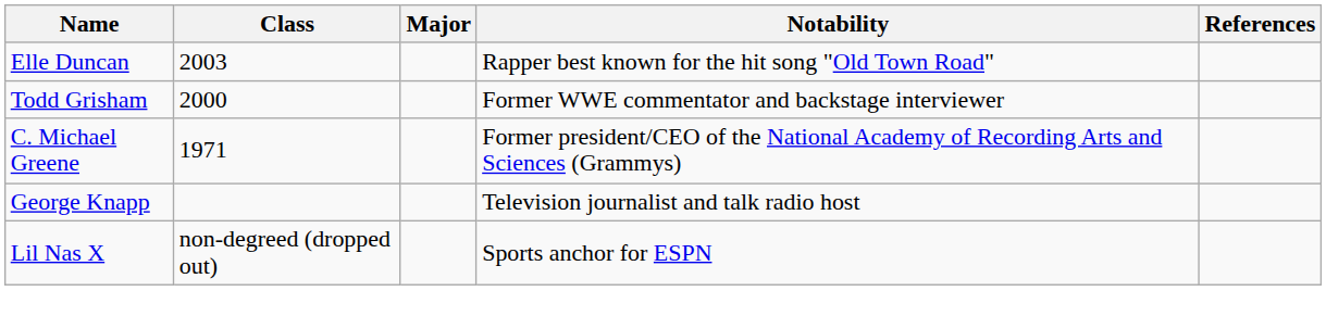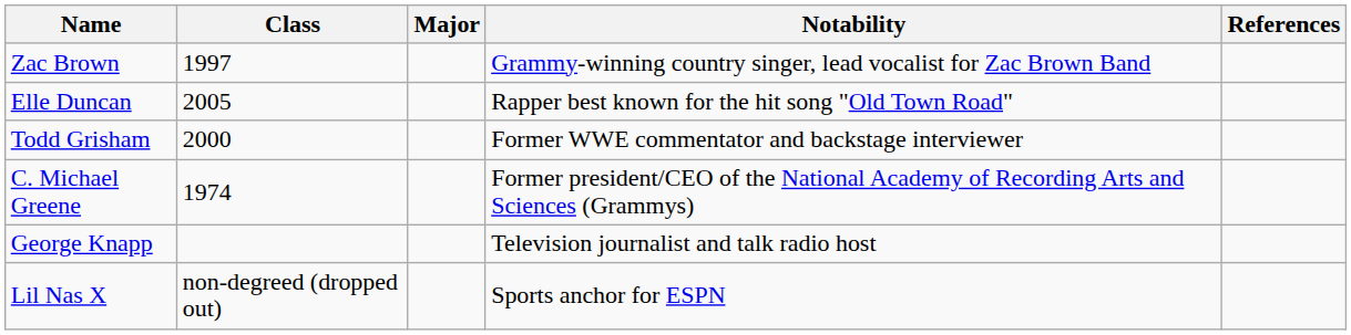 <table class="wikitable sortable" style="width:100%;">
 <tr>
 <th>Name</th>
 <th>Class</th>
 <th>Major</th>
 <th>Notability</th>
 <th>References</th>
 </tr>
 <tr>
+<td><a href='#'>Zac Brown</a></td>
+<td>1997</td>
+<td></td>
+<td><a href='#'>Grammy</a>-winning country singer, lead vocalist for <a href='#'>Zac Brown Band</a></td>
+<td></td>
+</tr>
+<tr>
 <td><a href='#'>Elle Duncan</a></td>
-<td>2003</td>
+<td>2005</td>
 <td></td>
 <td>Rapper best known for the hit song "<a href='#'>Old Town Road</a>"</td>
 <td></td>
 </tr>
 <tr>
 <td><a href='#'>Todd Grisham</a></td>
 <td>2000</td>
 <td></td>
 <td>Former WWE commentator and backstage interviewer</td>
 <td></td>
 </tr>
 <tr>
 <td><a href='#'>C. Michael Greene</a></td>
-<td>1971</td>
+<td>1974</td>
 <td></td>
 <td>Former president/CEO of the <a href='#'>National Academy of Recording Arts and Sciences</a> (Grammys)</td>
 <td></td>
 </tr>
 <tr>
 <td><a href='#'>George Knapp</a></td>
 <td></td>
 <td></td>
 <td>Television journalist and talk radio host</td>
 <td></td>
 </tr>
 <tr>
 <td><a href='#'>Lil Nas X</a></td>
 <td>non-degreed (dropped out)</td>
 <td></td>
 <td>Sports anchor for <a href='#'>ESPN</a></td>
 <td></td>
 </tr>
 </table>
